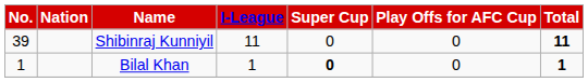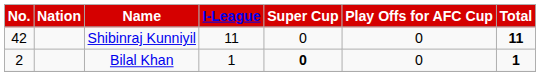 <table class="wikitable sortable" style="font-size: 95%; text-align: center;">
 <tr>
 <th style="background:#d50000; color:white; text-align:center;">No.</th>
 <th style="background:#d50000; color:white; text-align:center;">Nation</th>
 <th style="background:#d50000; color:white; text-align:center;">Name</th>
 <th style="background:#d50000; color:white; text-align:center;"><a href='#'>I-League</a></th>
 <th style="background:#d50000; color:white; text-align:center;">Super Cup</th>
 <th style="background:#d50000; color:white; text-align:center;">Play Offs for AFC Cup</th>
 <th style="background:#d50000; color:white; text-align:center;">Total</th>
 </tr>
 <tr>
-<td>39</td>
+<td>42</td>
 <td></td>
 <td><a href='#'>Shibinraj Kunniyil</a></td>
 <td>11</td>
 <td>0</td>
 <td>0</td>
 <td><strong>11</strong></td>
 </tr>
 <tr>
-<td>1</td>
+<td>2</td>
 <td></td>
 <td><a href='#'>Bilal Khan</a></td>
 <td>1</td>
 <td><strong>0</strong></td>
 <td>0</td>
 <td><strong>1</strong></td>
 </tr>
 <tr>
 </tr>
 </table>
